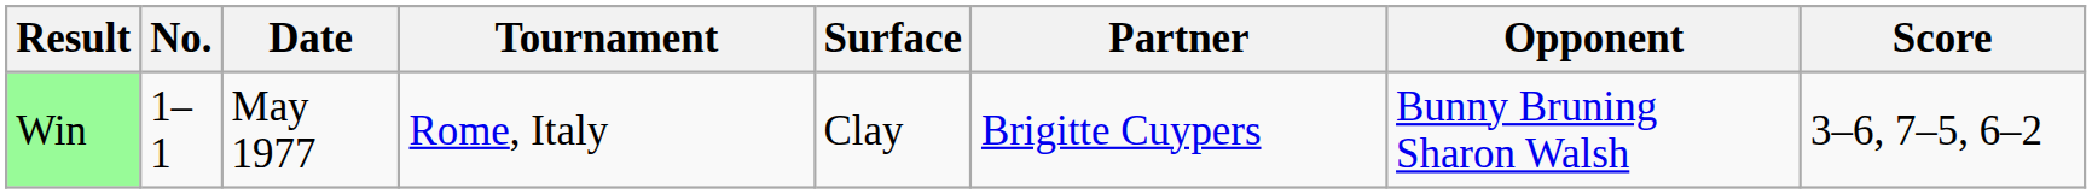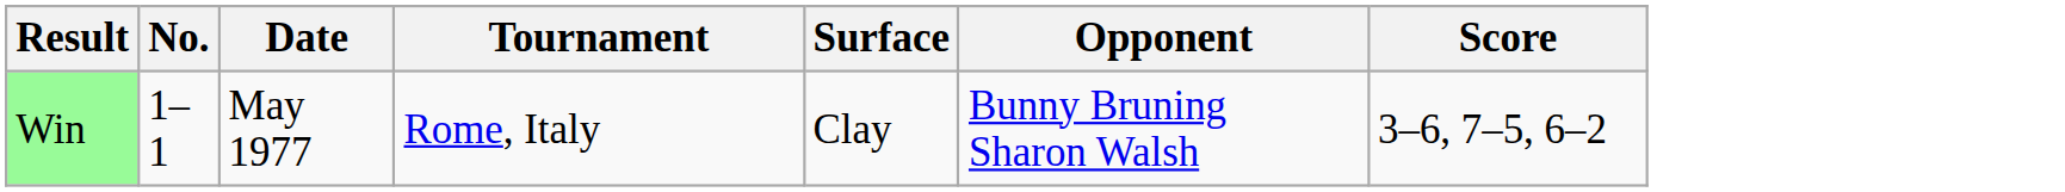 <table class="sortable wikitable">
 <tr>
 <th style="width:40px">Result</th>
 <th style="width:20px">No.</th>
 <th style="width:60px">Date</th>
 <th style="width:150px">Tournament</th>
 <th style="width:50px">Surface</th>
-<th style="width:150px">Partner</th>
 <th style="width:150px">Opponent</th>
 <th style="width:100px" class="unsortable">Score</th>
 </tr>
 <tr>
 <td style="background:#98fb98;">Win</td>
 <td>1–1</td>
 <td>May 1977</td>
 <td><a href='#'>Rome</a>, Italy</td>
 <td>Clay</td>
-<td> <a href='#'>Brigitte Cuypers</a></td>
 <td> <a href='#'>Bunny Bruning</a><br> <a href='#'>Sharon Walsh</a></td>
 <td>3–6, 7–5, 6–2</td>
 </tr>
 </table>
